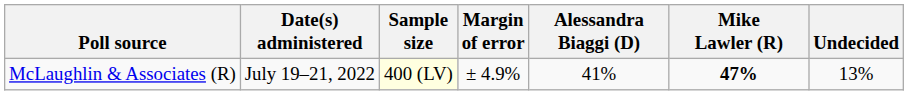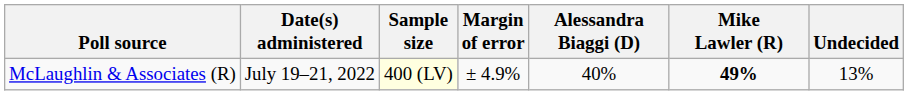 <table class="wikitable" style="font-size:90%;text-align:center;">
 <tr style="vertical-align:bottom">
 <th>Poll source</th>
 <th>Date(s)<br>administered</th>
 <th>Sample<br>size</th>
 <th>Margin<br>of error</th>
 <th style="width:100px;">Alessandra<br>Biaggi (D)</th>
 <th style="width:100px;">Mike<br>Lawler (R)</th>
 <th>Undecided</th>
 </tr>
 <tr>
 <td style="text-align:left;"><a href='#'>McLaughlin & Associates</a> (R)</td>
 <td>July 19–21, 2022</td>
 <td style="background: lightyellow;">400 (LV)</td>
 <td>± 4.9%</td>
-<td>41%</td>
-<td><strong>47%</strong></td>
+<td>40%</td>
+<td><strong>49%</strong></td>
 <td>13%</td>
 </tr>
 </table>
